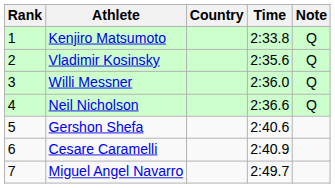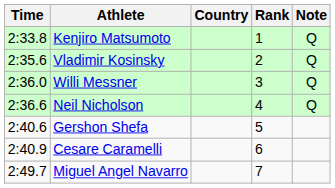 <table class="wikitable sortable">
 <tr>
-<th>Rank</th>
+<th>Time</th>
 <th>Athlete</th>
 <th>Country</th>
-<th>Time</th>
+<th>Rank</th>
 <th>Note</th>
 </tr>
 <tr bgcolor=#CCFFCC>
-<td>1</td>
+<td>2:33.8</td>
 <td><a href='#'>Kenjiro Matsumoto</a></td>
 <td></td>
-<td>2:33.8</td>
+<td>1</td>
 <td align=center>Q</td>
 </tr>
 <tr bgcolor=#CCFFCC>
-<td>2</td>
+<td>2:35.6</td>
 <td><a href='#'>Vladimir Kosinsky</a></td>
 <td></td>
-<td>2:35.6</td>
+<td>2</td>
 <td align=center>Q</td>
 </tr>
 <tr bgcolor=#CCFFCC>
-<td>3</td>
+<td>2:36.0</td>
 <td><a href='#'>Willi Messner</a></td>
 <td></td>
-<td>2:36.0</td>
+<td>3</td>
 <td align=center>Q</td>
 </tr>
 <tr bgcolor=#CCFFCC>
-<td>4</td>
+<td>2:36.6</td>
 <td><a href='#'>Neil Nicholson</a></td>
 <td></td>
-<td>2:36.6</td>
+<td>4</td>
 <td align=center>Q</td>
 </tr>
 <tr>
-<td>5</td>
+<td>2:40.6</td>
 <td><a href='#'>Gershon Shefa</a></td>
 <td></td>
-<td>2:40.6</td>
+<td>5</td>
 <td></td>
 </tr>
 <tr>
-<td>6</td>
+<td>2:40.9</td>
 <td><a href='#'>Cesare Caramelli</a></td>
 <td></td>
-<td>2:40.9</td>
+<td>6</td>
 <td></td>
 </tr>
 <tr>
-<td>7</td>
+<td>2:49.7</td>
 <td><a href='#'>Miguel Angel Navarro</a></td>
 <td></td>
-<td>2:49.7</td>
+<td>7</td>
 <td></td>
 </tr>
 </table>
